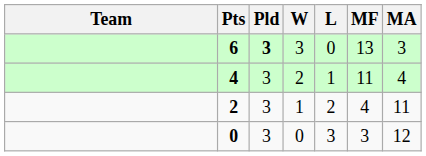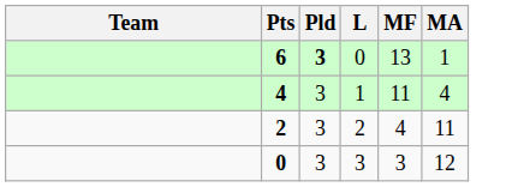 <table class=wikitable style="text-align:center; font-size:95%">
 <tr>
 <th width=175>Team</th>
 <th width=20>Pts</th>
 <th width=20>Pld</th>
-<th width=20>W</th>
 <th width=20>L</th>
 <th width=20>MF</th>
 <th width=20>MA</th>
 </tr>
 <tr bgcolor=ccffcc>
 <td style="text-align:left"></td>
 <td><strong>6</strong></td>
 <td><strong>3</strong></td>
-<td>3</td>
 <td>0</td>
 <td>13</td>
-<td>3</td>
+<td>1</td>
 </tr>
 <tr bgcolor=ccffcc>
 <td style="text-align:left"></td>
 <td><strong>4</strong></td>
 <td>3</td>
-<td>2</td>
 <td>1</td>
 <td>11</td>
 <td>4</td>
 </tr>
 <tr>
 <td style="text-align:left"></td>
 <td><strong>2</strong></td>
 <td>3</td>
-<td>1</td>
 <td>2</td>
 <td>4</td>
 <td>11</td>
 </tr>
 <tr>
 <td style="text-align:left"></td>
 <td><strong>0</strong></td>
 <td>3</td>
-<td>0</td>
 <td>3</td>
 <td>3</td>
 <td>12</td>
 </tr>
 </table>
